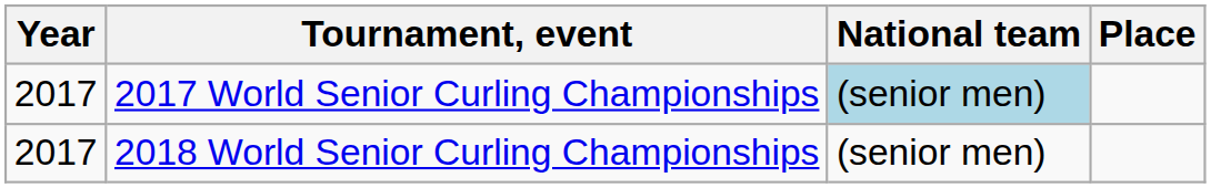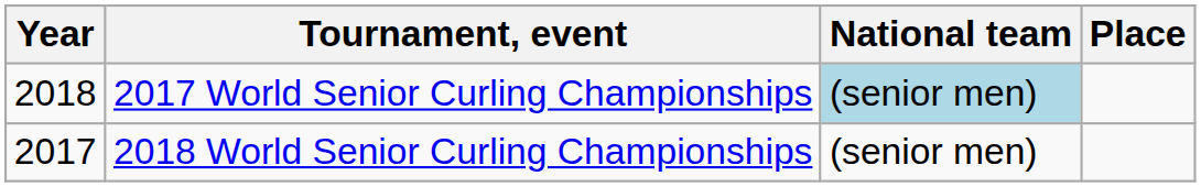 <table class="wikitable">
 <tr>
 <th scope="col">Year</th>
 <th scope="col">Tournament, event</th>
 <th scope="col">National team</th>
 <th scope="col">Place</th>
 </tr>
 <tr>
-<td>2017</td>
+<td>2018</td>
 <td><a href='#'>2017 World Senior Curling Championships</a></td>
 <td style="background: lightblue;"> (senior men)</td>
 <td></td>
 </tr>
 <tr>
 <td>2017</td>
 <td><a href='#'>2018 World Senior Curling Championships</a></td>
 <td> (senior men)</td>
 <td></td>
 </tr>
 </table>
